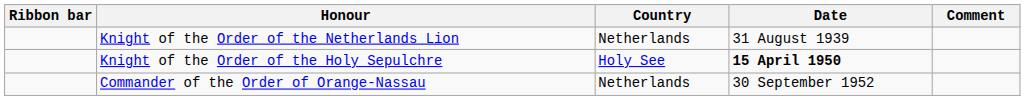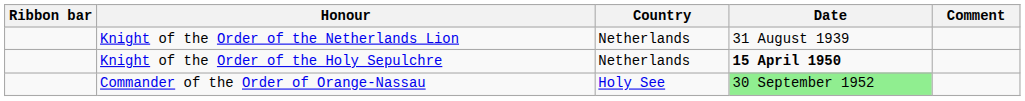 <table class="wikitable" style="width:60%;">
 <tr>
 <th style="width:80px;">Ribbon bar</th>
 <th>Honour</th>
 <th>Country</th>
 <th>Date</th>
 <th>Comment</th>
 </tr>
 <tr>
 <td></td>
 <td><a href='#'>Knight</a> of the <a href='#'>Order of the Netherlands Lion</a></td>
 <td>Netherlands</td>
 <td>31 August 1939</td>
 <td></td>
 </tr>
 <tr>
 <td></td>
 <td><a href='#'>Knight</a> of the <a href='#'>Order of the Holy Sepulchre</a></td>
-<td><a href='#'>Holy See</a></td>
+<td>Netherlands</td>
 <td><strong>15 April 1950</strong></td>
 <td></td>
 </tr>
 <tr>
 <td></td>
 <td><a href='#'>Commander</a> of the <a href='#'>Order of Orange-Nassau</a></td>
-<td>Netherlands</td>
-<td>30 September 1952</td>
+<td><a href='#'>Holy See</a></td>
+<td style="background: lightgreen;">30 September 1952</td>
 <td></td>
 </tr>
 </table>
